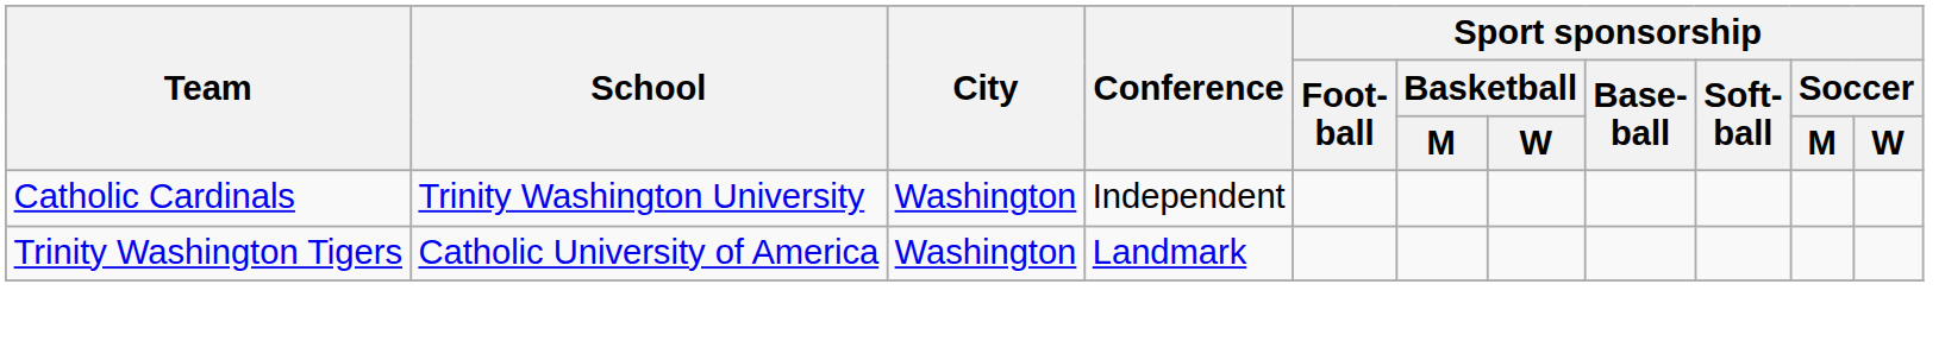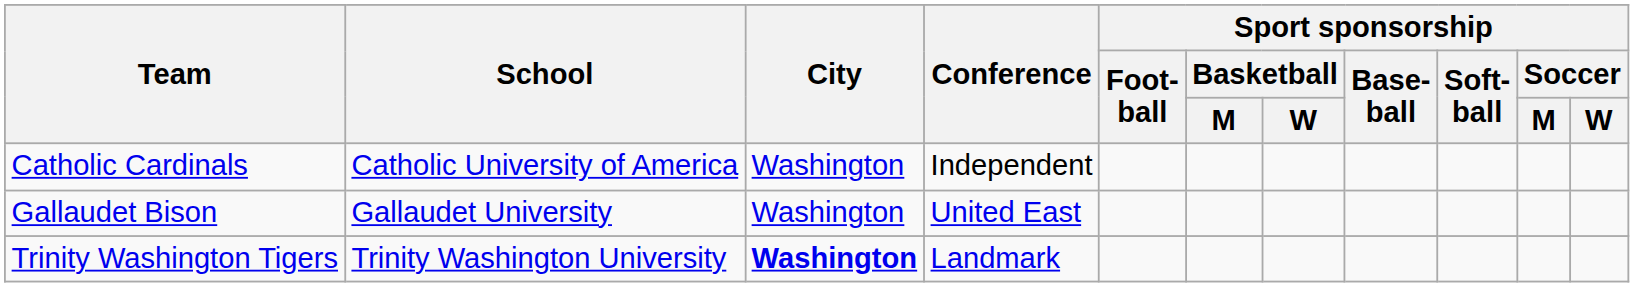 <table class="sortable wikitable">
 <tr>
 <th rowspan=3>Team</th>
 <th rowspan=3>School</th>
 <th rowspan=3>City</th>
 <th rowspan=3>Conference</th>
 <th colspan=7>Sport sponsorship</th>
 </tr>
 <tr>
 <th rowspan=2>Foot-<br>ball</th>
 <th colspan=2>Basketball</th>
 <th rowspan=2>Base-<br>ball</th>
 <th rowspan=2>Soft-<br>ball</th>
 <th colspan=2>Soccer</th>
 </tr>
 <tr>
 <th>M</th>
 <th>W</th>
 <th>M</th>
 <th>W</th>
 </tr>
 <tr>
 <td><a href='#'>Catholic Cardinals</a></td>
-<td><a href='#'>Trinity Washington University</a></td>
+<td><a href='#'>Catholic University of America</a></td>
 <td><a href='#'>Washington</a></td>
 <td>Independent</td>
 <td></td>
 <td></td>
 <td></td>
 <td></td>
 <td></td>
 <td></td>
 <td></td>
 </tr>
 <tr>
+<td><a href='#'>Gallaudet Bison</a></td>
+<td><a href='#'>Gallaudet University</a></td>
+<td><a href='#'>Washington</a></td>
+<td><a href='#'>United East</a></td>
+<td> </td>
+<td></td>
+<td></td>
+<td> </td>
+<td></td>
+<td></td>
+<td></td>
+</tr>
+<tr>
 <td><a href='#'>Trinity Washington Tigers</a></td>
-<td><a href='#'>Catholic University of America</a></td>
-<td><a href='#'>Washington</a></td>
+<td><a href='#'>Trinity Washington University</a></td>
+<td><strong><a href='#'>Washington</a></strong></td>
 <td><a href='#'>Landmark</a></td>
 <td></td>
 <td></td>
 <td></td>
 <td></td>
 <td></td>
 <td></td>
 <td></td>
 </tr>
 </table>
